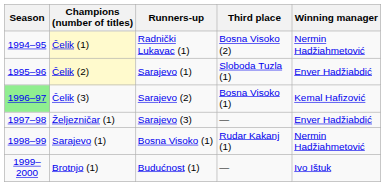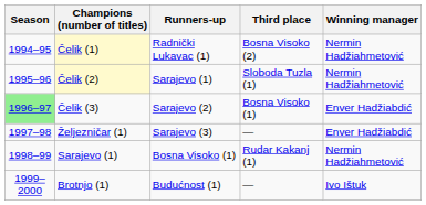 <table class="wikitable sortable">
 <tr>
 <th width="80">Season</th>
 <th width="200">Champions (number of titles)</th>
 <th width="200">Runners-up</th>
 <th width="200">Third place</th>
 <th width="170">Winning manager</th>
 </tr>
 <tr>
 <td align=center><a href='#'>1994–95</a></td>
 <td bgcolor="FFFACD"><a href='#'>Čelik</a> (1)</td>
 <td><a href='#'>Radnički Lukavac</a> (1)</td>
 <td><a href='#'>Bosna Visoko</a> (2)</td>
 <td data-sort-value="Hadžiahmetović, Nermin"> <a href='#'>Nermin Hadžiahmetović</a></td>
 </tr>
 <tr>
 <td align=center><a href='#'>1995–96</a></td>
 <td bgcolor="FFFACD"><a href='#'>Čelik</a> (2)</td>
 <td><a href='#'>Sarajevo</a> (1)</td>
 <td><a href='#'>Sloboda Tuzla</a> (1)</td>
-<td data-sort-value="Hadžiabdić, Enver"> <a href='#'>Enver Hadžiabdić</a></td>
+<td data-sort-value="Hadžiahmetović, Nermin"> <a href='#'>Nermin Hadžiahmetović</a></td>
 </tr>
 <tr>
 <td align=center style="background: lightgreen;"><a href='#'>1996–97</a></td>
 <td><a href='#'>Čelik</a> (3)</td>
 <td><a href='#'>Sarajevo</a> (2)</td>
 <td><a href='#'>Bosna Visoko</a> (1)</td>
-<td data-sort-value="Hafizović, Kemal"> <a href='#'>Kemal Hafizović</a></td>
+<td data-sort-value="Hadžiabdić, Enver"> <a href='#'>Enver Hadžiabdić</a></td>
 </tr>
 <tr>
 <td align=center><a href='#'>1997–98</a></td>
 <td><a href='#'>Željezničar</a> (1)</td>
 <td><a href='#'>Sarajevo</a> (3)</td>
 <td>—</td>
 <td data-sort-value="Hadžiabdić, Enver"> <a href='#'>Enver Hadžiabdić</a></td>
 </tr>
 <tr>
 <td align=center><a href='#'>1998–99</a></td>
 <td><a href='#'>Sarajevo</a> (1)</td>
 <td><a href='#'>Bosna Visoko</a> (1)</td>
 <td><a href='#'>Rudar Kakanj</a> (1)</td>
 <td data-sort-value="Hadžiahmetović, Nermin"> <a href='#'>Nermin Hadžiahmetović</a></td>
 </tr>
 <tr>
 <td align=center><a href='#'>1999–2000</a></td>
 <td><a href='#'>Brotnjo</a> (1)</td>
 <td><a href='#'>Budućnost</a> (1)</td>
 <td>—</td>
 <td data-sort-value="Ištuk, Ivo"> <a href='#'>Ivo Ištuk</a></td>
 </tr>
 </table>
